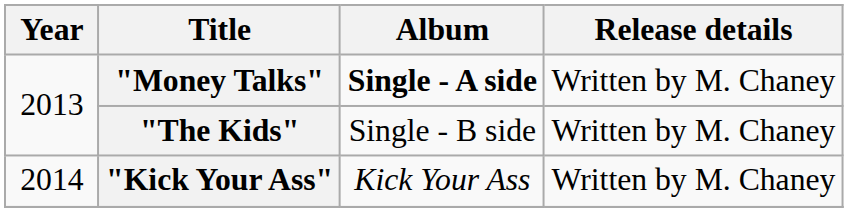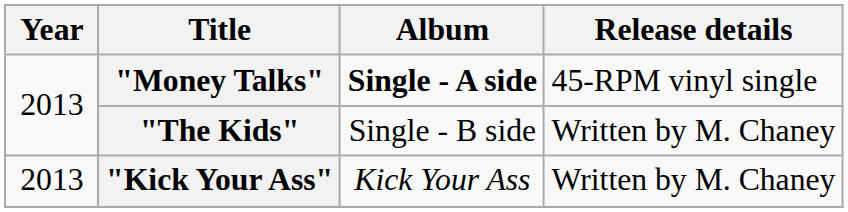 <table class="wikitable plainrowheaders" style="text-align:center;">
 <tr>
 <th scope="col" rowspan="1" style="width:2.5em;">Year</th>
 <th scope="col" rowspan="1">Title</th>
 <th scope="col" rowspan="1">Album</th>
 <th scope="col" rowspan="1">Release details</th>
 </tr>
 <tr>
 <td rowspan="2">2013</td>
 <th scope="row">"Money Talks"</th>
 <td><strong>Single - A side</strong></td>
-<td align=left>Written by M. Chaney</td>
+<td align=left>45-RPM vinyl single</td>
 </tr>
 <tr>
 <th scope="row">"The Kids"</th>
 <td>Single - B side</td>
 <td align=left>Written by M. Chaney</td>
 </tr>
 <tr>
-<td rowspan="1">2014</td>
+<td rowspan="1">2013</td>
 <th scope="row">"Kick Your Ass"</th>
 <td><em>Kick Your Ass</em></td>
 <td align=left>Written by M. Chaney</td>
 </tr>
 <tr>
 </tr>
 </table>
